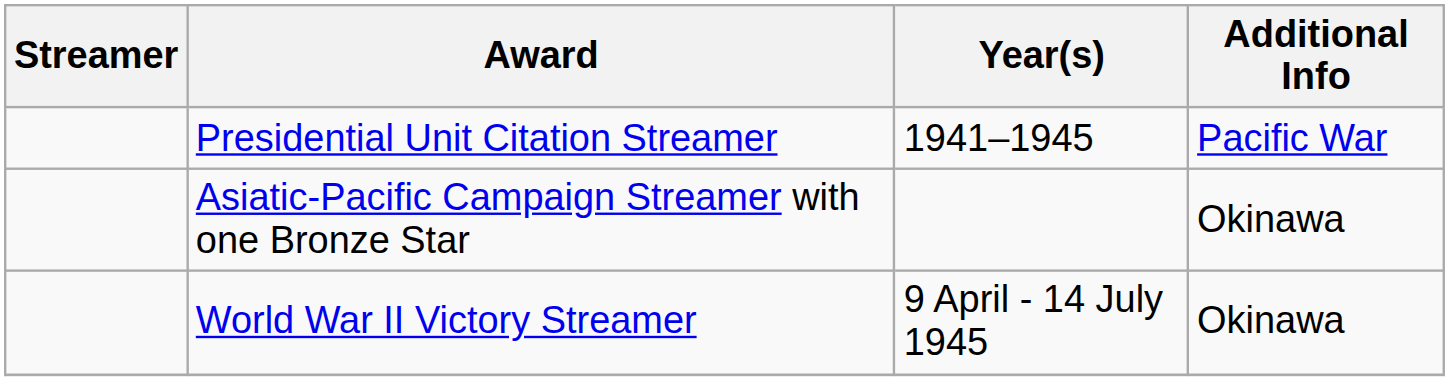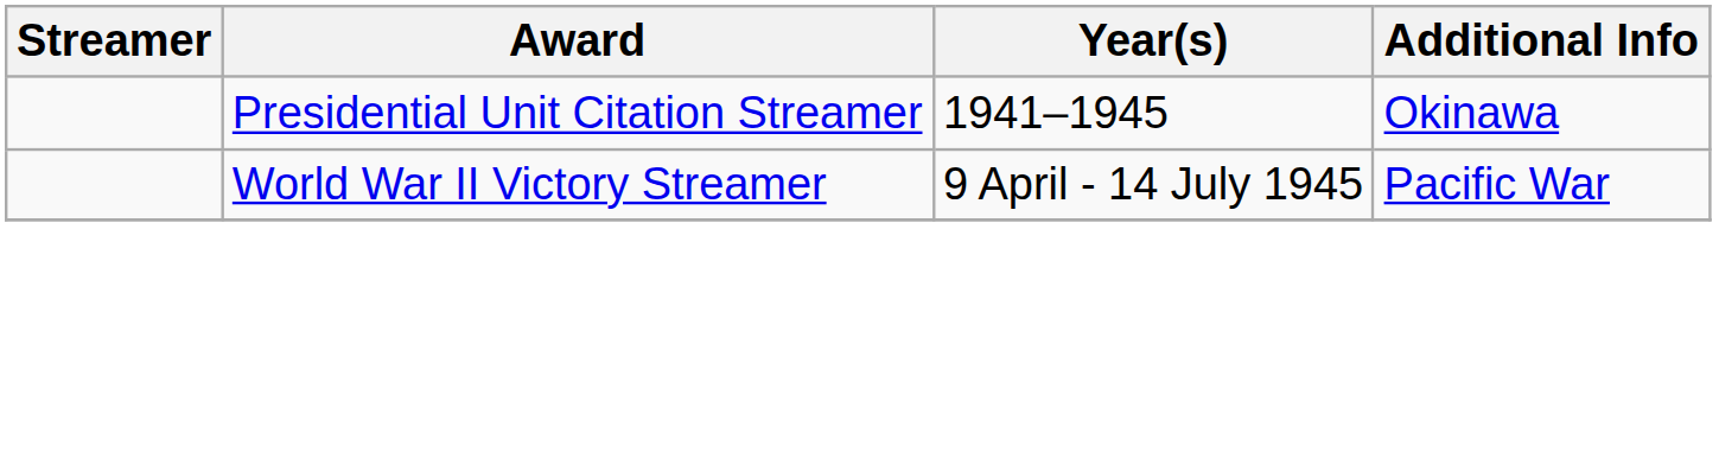 <table class=wikitable>
 <tr>
 <th>Streamer</th>
 <th>Award</th>
 <th>Year(s)</th>
 <th>Additional Info</th>
 </tr>
 <tr>
 <td></td>
 <td><a href='#'>Presidential Unit Citation Streamer</a></td>
 <td>1941–1945</td>
-<td><a href='#'>Pacific War</a></td>
-</tr>
-<tr>
-<td></td>
-<td><a href='#'>Asiatic-Pacific Campaign Streamer</a> with one Bronze Star</td>
-<td><br></td>
-<td>Okinawa</td>
+<td><a href='#'>Okinawa</a></td>
 </tr>
 <tr>
 <td></td>
 <td><a href='#'>World War II Victory Streamer</a></td>
 <td>9 April - 14 July 1945</td>
-<td>Okinawa</td>
+<td><a href='#'>Pacific War</a></td>
 </tr>
 <tr>
 </tr>
 </table>
